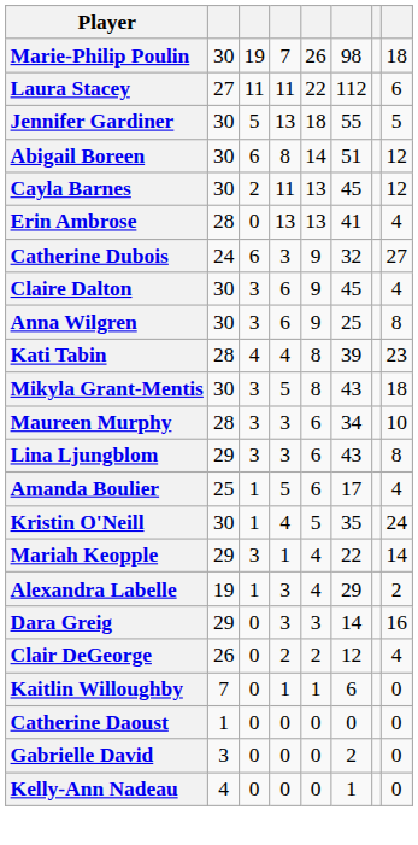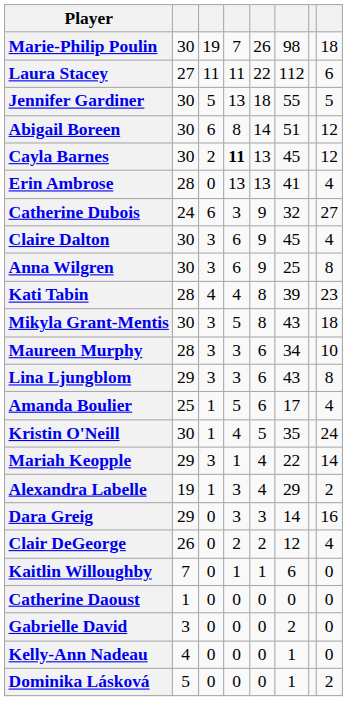 <table class="wikitable sortable" style="text-align:center;">
 <tr>
 <th scope="col">Player</th>
 <th scope="col"></th>
 <th scope="col"></th>
 <th scope="col"></th>
 <th scope="col"></th>
 <th scope="col"></th>
 <th scope="col" data-sort-type="number"></th>
 <th scope="col"></th>
 </tr>
 <tr>
 <th scope="row" style="text-align:left;"><a href='#'>Marie-Philip Poulin</a></th>
 <td>30</td>
 <td>19</td>
 <td>7</td>
 <td>26</td>
 <td>98</td>
 <td></td>
 <td>18</td>
 </tr>
 <tr>
 <th scope="row" style="text-align:left;"><a href='#'>Laura Stacey</a></th>
 <td>27</td>
 <td>11</td>
 <td>11</td>
 <td>22</td>
 <td>112</td>
 <td></td>
 <td>6</td>
 </tr>
 <tr>
 <th scope="row" style="text-align:left;"><a href='#'>Jennifer Gardiner</a></th>
 <td>30</td>
 <td>5</td>
 <td>13</td>
 <td>18</td>
 <td>55</td>
 <td></td>
 <td>5</td>
 </tr>
 <tr>
 <th scope="row" style="text-align:left;"><a href='#'>Abigail Boreen</a></th>
 <td>30</td>
 <td>6</td>
 <td>8</td>
 <td>14</td>
 <td>51</td>
 <td></td>
 <td>12</td>
 </tr>
 <tr>
 <th scope="row" style="text-align:left;"><a href='#'>Cayla Barnes</a></th>
 <td>30</td>
 <td>2</td>
-<td>11</td>
+<td><strong>11</strong></td>
 <td>13</td>
 <td>45</td>
 <td></td>
 <td>12</td>
 </tr>
 <tr>
 <th scope="row" style="text-align:left;"><a href='#'>Erin Ambrose</a></th>
 <td>28</td>
 <td>0</td>
 <td>13</td>
 <td>13</td>
 <td>41</td>
 <td></td>
 <td>4</td>
 </tr>
 <tr>
 <th scope="row" style="text-align:left;"><a href='#'>Catherine Dubois</a></th>
 <td>24</td>
 <td>6</td>
 <td>3</td>
 <td>9</td>
 <td>32</td>
 <td></td>
 <td>27</td>
 </tr>
 <tr>
 <th scope="row" style="text-align:left;"><a href='#'>Claire Dalton</a></th>
 <td>30</td>
 <td>3</td>
 <td>6</td>
 <td>9</td>
 <td>45</td>
 <td></td>
 <td>4</td>
 </tr>
 <tr>
 <th scope="row" style="text-align:left;"><a href='#'>Anna Wilgren</a></th>
 <td>30</td>
 <td>3</td>
 <td>6</td>
 <td>9</td>
 <td>25</td>
 <td></td>
 <td>8</td>
 </tr>
 <tr>
 <th scope="row" style="text-align:left;"><a href='#'>Kati Tabin</a></th>
 <td>28</td>
 <td>4</td>
 <td>4</td>
 <td>8</td>
 <td>39</td>
 <td></td>
 <td>23</td>
 </tr>
 <tr>
 <th scope="row" style="text-align:left;"><a href='#'>Mikyla Grant-Mentis</a></th>
 <td>30</td>
 <td>3</td>
 <td>5</td>
 <td>8</td>
 <td>43</td>
 <td></td>
 <td>18</td>
 </tr>
 <tr>
 <th scope="row" style="text-align:left;"><a href='#'>Maureen Murphy</a></th>
 <td>28</td>
 <td>3</td>
 <td>3</td>
 <td>6</td>
 <td>34</td>
 <td></td>
 <td>10</td>
 </tr>
 <tr>
 <th scope="row" style="text-align:left;"><a href='#'>Lina Ljungblom</a></th>
 <td>29</td>
 <td>3</td>
 <td>3</td>
 <td>6</td>
 <td>43</td>
 <td></td>
 <td>8</td>
 </tr>
 <tr>
 <th scope="row" style="text-align:left;"><a href='#'>Amanda Boulier</a></th>
 <td>25</td>
 <td>1</td>
 <td>5</td>
 <td>6</td>
 <td>17</td>
 <td></td>
 <td>4</td>
 </tr>
 <tr>
 <th scope="row" style="text-align:left;"><a href='#'>Kristin O'Neill</a></th>
 <td>30</td>
 <td>1</td>
 <td>4</td>
 <td>5</td>
 <td>35</td>
 <td></td>
 <td>24</td>
 </tr>
 <tr>
 <th scope="row" style="text-align:left;"><a href='#'>Mariah Keopple</a></th>
 <td>29</td>
 <td>3</td>
 <td>1</td>
 <td>4</td>
 <td>22</td>
 <td></td>
 <td>14</td>
 </tr>
 <tr>
 <th scope="row" style="text-align:left;"><a href='#'>Alexandra Labelle</a></th>
 <td>19</td>
 <td>1</td>
 <td>3</td>
 <td>4</td>
 <td>29</td>
 <td></td>
 <td>2</td>
 </tr>
 <tr>
 <th scope="row" style="text-align:left;"><a href='#'>Dara Greig</a></th>
 <td>29</td>
 <td>0</td>
 <td>3</td>
 <td>3</td>
 <td>14</td>
 <td></td>
 <td>16</td>
 </tr>
 <tr>
 <th scope="row" style="text-align:left;"><a href='#'>Clair DeGeorge</a></th>
 <td>26</td>
 <td>0</td>
 <td>2</td>
 <td>2</td>
 <td>12</td>
 <td></td>
 <td>4</td>
 </tr>
 <tr>
 <th scope="row" style="text-align:left;"><a href='#'>Kaitlin Willoughby</a></th>
 <td>7</td>
 <td>0</td>
 <td>1</td>
 <td>1</td>
 <td>6</td>
 <td></td>
 <td>0</td>
 </tr>
 <tr>
 <th scope="row" style="text-align:left;"><a href='#'>Catherine Daoust</a></th>
 <td>1</td>
 <td>0</td>
 <td>0</td>
 <td>0</td>
 <td>0</td>
 <td></td>
 <td>0</td>
 </tr>
 <tr>
 <th scope="row" style="text-align:left;"><a href='#'>Gabrielle David</a></th>
 <td>3</td>
 <td>0</td>
 <td>0</td>
 <td>0</td>
 <td>2</td>
 <td></td>
 <td>0</td>
 </tr>
 <tr>
 <th scope="row" style="text-align:left;"><a href='#'>Kelly-Ann Nadeau</a></th>
 <td>4</td>
 <td>0</td>
 <td>0</td>
 <td>0</td>
 <td>1</td>
 <td></td>
 <td>0</td>
 </tr>
+<tr>
+<th scope="row" style="text-align:left;"><a href='#'>Dominika Lásková</a></th>
+<td>5</td>
+<td>0</td>
+<td>0</td>
+<td>0</td>
+<td>1</td>
+<td></td>
+<td>2</td>
+</tr>
 </table>
